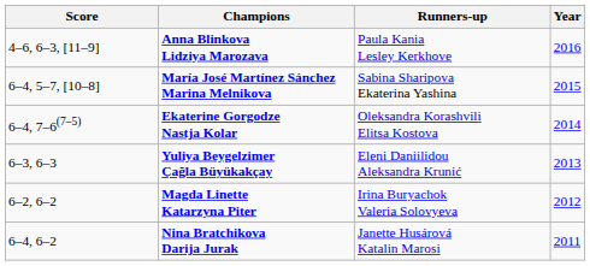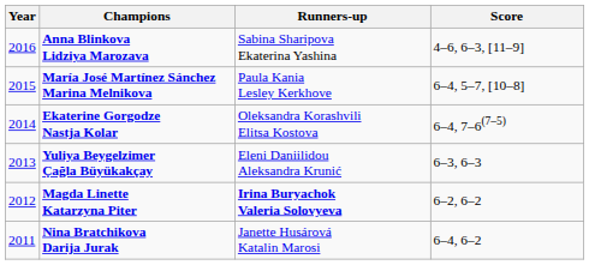 <table class="wikitable" style="font-size:90%">
 <tr>
-<th width="155">Score</th>
+<th>Year</th>
 <th width="200">Champions</th>
 <th width="200">Runners-up</th>
-<th>Year</th>
+<th width="155">Score</th>
 </tr>
 <tr>
+<td><a href='#'>2016</a></td>
+<td> <strong><a href='#'>Anna Blinkova</a></strong> <br>  <strong><a href='#'>Lidziya Marozava</a></strong></td>
+<td> <a href='#'>Sabina Sharipova</a> <br>  Ekaterina Yashina</td>
 <td>4–6, 6–3, [11–9]</td>
-<td> <strong><a href='#'>Anna Blinkova</a></strong> <br>  <strong><a href='#'>Lidziya Marozava</a></strong></td>
-<td> <a href='#'>Paula Kania</a> <br>  <a href='#'>Lesley Kerkhove</a></td>
-<td><a href='#'>2016</a></td>
 </tr>
 <tr>
+<td><a href='#'>2015</a></td>
+<td> <strong><a href='#'>María José Martínez Sánchez</a></strong> <br>  <strong><a href='#'>Marina Melnikova</a></strong></td>
+<td> <a href='#'>Paula Kania</a> <br>  <a href='#'>Lesley Kerkhove</a></td>
 <td>6–4, 5–7, [10–8]</td>
-<td> <strong><a href='#'>María José Martínez Sánchez</a></strong> <br>  <strong><a href='#'>Marina Melnikova</a></strong></td>
-<td> <a href='#'>Sabina Sharipova</a> <br>  Ekaterina Yashina</td>
-<td><a href='#'>2015</a></td>
 </tr>
 <tr>
-<td>6–4, 7–6<sup>(7–5)</sup></td>
+<td><a href='#'>2014</a></td>
 <td> <strong><a href='#'>Ekaterine Gorgodze</a></strong> <br>  <strong><a href='#'>Nastja Kolar</a></strong></td>
 <td> <a href='#'>Oleksandra Korashvili</a> <br>  <a href='#'>Elitsa Kostova</a></td>
-<td><a href='#'>2014</a></td>
+<td>6–4, 7–6<sup>(7–5)</sup></td>
 </tr>
 <tr>
-<td>6–3, 6–3</td>
+<td><a href='#'>2013</a></td>
 <td> <strong><a href='#'>Yuliya Beygelzimer</a></strong> <br>  <strong><a href='#'>Çağla Büyükakçay</a></strong></td>
 <td> <a href='#'>Eleni Daniilidou</a> <br>  <a href='#'>Aleksandra Krunić</a></td>
-<td><a href='#'>2013</a></td>
+<td>6–3, 6–3</td>
 </tr>
 <tr>
+<td><a href='#'>2012</a></td>
+<td> <strong><a href='#'>Magda Linette</a></strong> <br>  <strong><a href='#'>Katarzyna Piter</a></strong></td>
+<td><strong> <a href='#'>Irina Buryachok</a> <br>  <a href='#'>Valeria Solovyeva</a></strong></td>
 <td>6–2, 6–2</td>
-<td> <strong><a href='#'>Magda Linette</a></strong> <br>  <strong><a href='#'>Katarzyna Piter</a></strong></td>
-<td> <a href='#'>Irina Buryachok</a> <br>  <a href='#'>Valeria Solovyeva</a></td>
-<td><a href='#'>2012</a></td>
 </tr>
 <tr>
-<td>6–4, 6–2</td>
+<td><a href='#'>2011</a></td>
 <td> <strong><a href='#'>Nina Bratchikova</a></strong> <br>  <strong><a href='#'>Darija Jurak</a></strong></td>
 <td> <a href='#'>Janette Husárová</a> <br>  <a href='#'>Katalin Marosi</a></td>
-<td><a href='#'>2011</a></td>
+<td>6–4, 6–2</td>
 </tr>
 </table>
